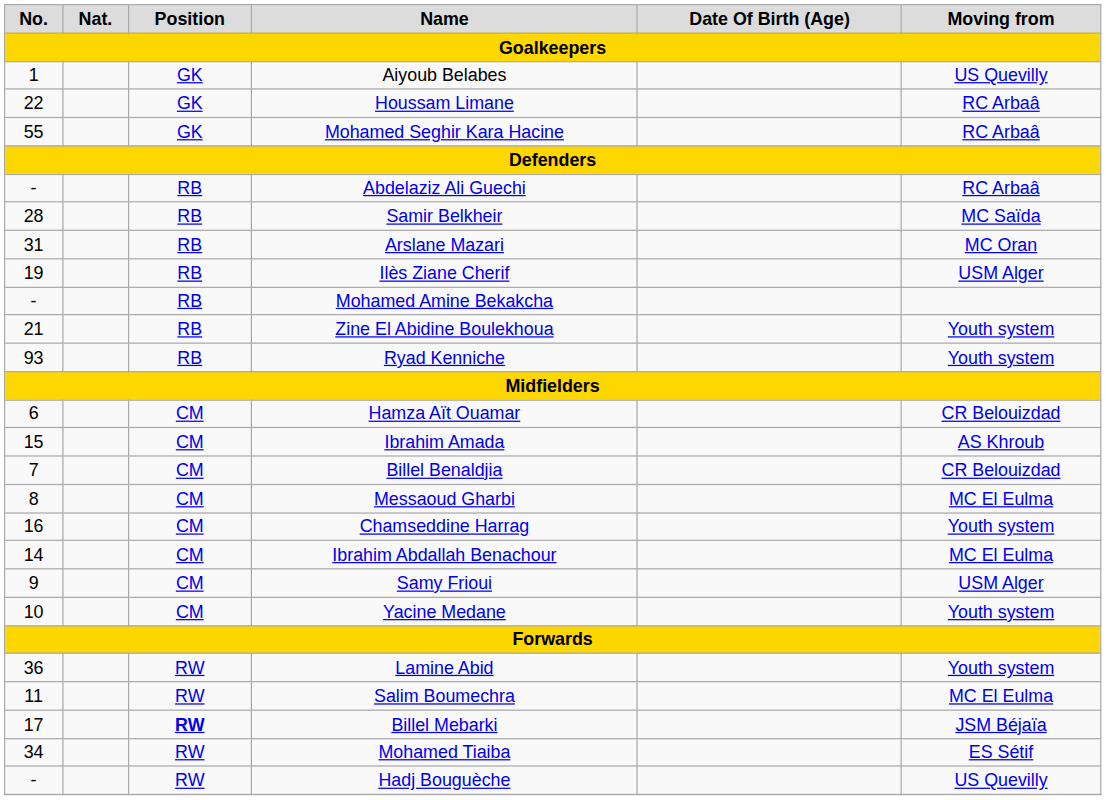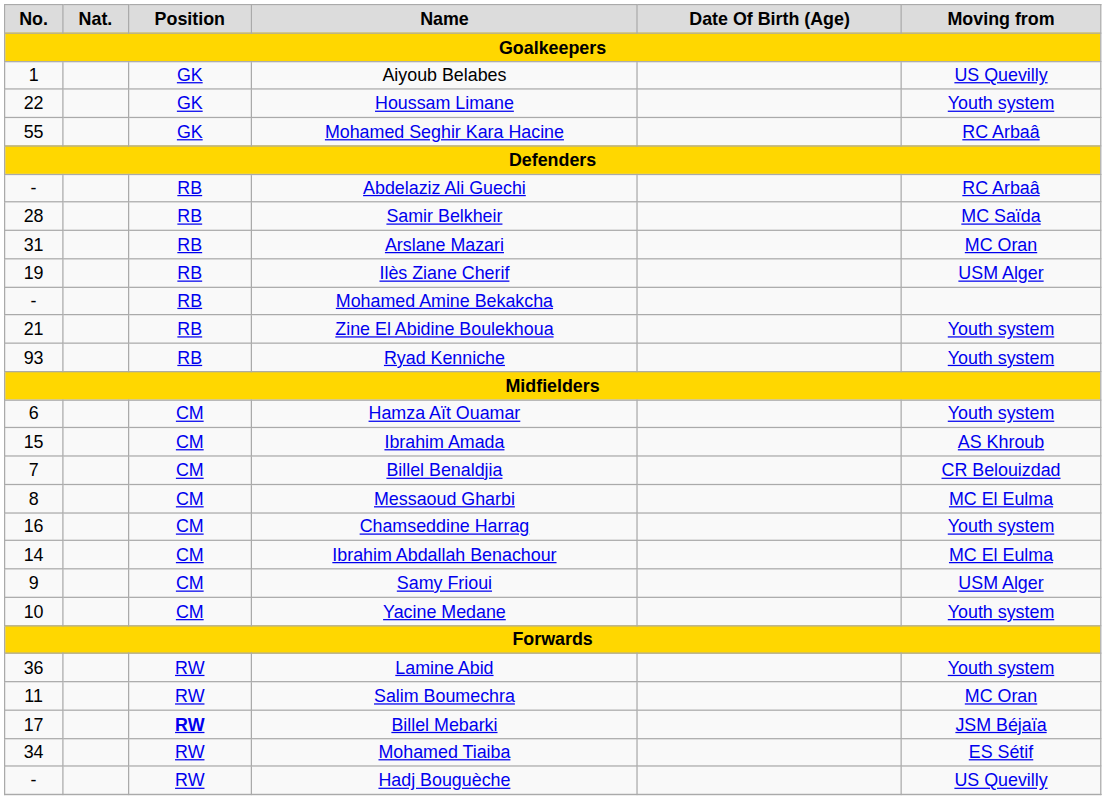 <table class="wikitable"  style="text-align:center; font-size:90%; width:70%;">
 <tr>
 <th style="background:#dcdcdc; color:black; text-align:center;">No.</th>
 <th style="background:#dcdcdc; color:black; text-align:center;">Nat.</th>
 <th style="background:#dcdcdc; color:black; text-align:center;">Position</th>
 <th style="background:#dcdcdc; color:black; text-align:center;">Name</th>
 <th style="background:#dcdcdc; color:black; text-align:center;">Date Of Birth (Age)</th>
 <th style="background:#dcdcdc; color:black; text-align:center;">Moving from</th>
 </tr>
 <tr>
 <th colspan="10" style="background:#FFD700; color:black; text-align:center;">Goalkeepers</th>
 </tr>
 <tr>
 <td>1</td>
 <td> </td>
 <td><a href='#'>GK</a></td>
 <td>Aiyoub Belabes</td>
 <td></td>
 <td> <a href='#'>US Quevilly</a></td>
 </tr>
 <tr>
 <td>22</td>
 <td></td>
 <td><a href='#'>GK</a></td>
 <td><a href='#'>Houssam Limane</a></td>
 <td></td>
-<td> <a href='#'>RC Arbaâ</a></td>
+<td><a href='#'>Youth system</a></td>
 </tr>
 <tr>
 <td>55</td>
 <td></td>
 <td><a href='#'>GK</a></td>
 <td><a href='#'>Mohamed Seghir Kara Hacine</a></td>
 <td></td>
 <td> <a href='#'>RC Arbaâ</a></td>
 </tr>
 <tr>
 <th colspan="10" style="background:#FFD700; color:black; text-align:center;">Defenders</th>
 </tr>
 <tr>
 <td>-</td>
 <td></td>
 <td><a href='#'>RB</a></td>
 <td><a href='#'>Abdelaziz Ali Guechi</a></td>
 <td></td>
 <td> <a href='#'>RC Arbaâ</a></td>
 </tr>
 <tr>
 <td>28</td>
 <td></td>
 <td><a href='#'>RB</a></td>
 <td><a href='#'>Samir Belkheir</a></td>
 <td></td>
 <td> <a href='#'>MC Saïda</a></td>
 </tr>
 <tr>
 <td>31</td>
 <td></td>
 <td><a href='#'>RB</a></td>
 <td><a href='#'>Arslane Mazari</a></td>
 <td></td>
 <td> <a href='#'>MC Oran</a></td>
 </tr>
 <tr>
 <td>19</td>
 <td></td>
 <td><a href='#'>RB</a></td>
 <td><a href='#'>Ilès Ziane Cherif</a></td>
 <td></td>
 <td> <a href='#'>USM Alger</a></td>
 </tr>
 <tr>
 <td>-</td>
 <td></td>
 <td><a href='#'>RB</a></td>
 <td><a href='#'>Mohamed Amine Bekakcha</a></td>
 <td></td>
 <td></td>
 </tr>
 <tr>
 <td>21</td>
 <td></td>
 <td><a href='#'>RB</a></td>
 <td><a href='#'>Zine El Abidine Boulekhoua</a></td>
 <td></td>
 <td><a href='#'>Youth system</a></td>
 </tr>
 <tr>
 <td>93</td>
 <td></td>
 <td><a href='#'>RB</a></td>
 <td><a href='#'>Ryad Kenniche</a></td>
 <td></td>
 <td><a href='#'>Youth system</a></td>
 </tr>
 <tr>
 <th colspan="10" style="background:#FFD700; color:black; text-align:center;">Midfielders</th>
 </tr>
 <tr>
 <td>6</td>
 <td></td>
 <td><a href='#'>CM</a></td>
 <td><a href='#'>Hamza Aït Ouamar</a></td>
 <td></td>
-<td> <a href='#'>CR Belouizdad</a></td>
+<td><a href='#'>Youth system</a></td>
 </tr>
 <tr>
 <td>15</td>
 <td></td>
 <td><a href='#'>CM</a></td>
 <td><a href='#'>Ibrahim Amada</a></td>
 <td></td>
 <td> <a href='#'>AS Khroub</a></td>
 </tr>
 <tr>
 <td>7</td>
 <td></td>
 <td><a href='#'>CM</a></td>
 <td><a href='#'>Billel Benaldjia</a></td>
 <td></td>
 <td> <a href='#'>CR Belouizdad</a></td>
 </tr>
 <tr>
 <td>8</td>
 <td></td>
 <td><a href='#'>CM</a></td>
 <td><a href='#'>Messaoud Gharbi</a></td>
 <td></td>
 <td> <a href='#'>MC El Eulma</a></td>
 </tr>
 <tr>
 <td>16</td>
 <td></td>
 <td><a href='#'>CM</a></td>
 <td><a href='#'>Chamseddine Harrag</a></td>
 <td></td>
 <td><a href='#'>Youth system</a></td>
 </tr>
 <tr>
 <td>14</td>
 <td></td>
 <td><a href='#'>CM</a></td>
 <td><a href='#'>Ibrahim Abdallah Benachour</a></td>
 <td></td>
 <td> <a href='#'>MC El Eulma</a></td>
 </tr>
 <tr>
 <td>9</td>
 <td></td>
 <td><a href='#'>CM</a></td>
 <td><a href='#'>Samy Frioui</a></td>
 <td></td>
 <td> <a href='#'>USM Alger</a></td>
 </tr>
 <tr>
 <td>10</td>
 <td></td>
 <td><a href='#'>CM</a></td>
 <td><a href='#'>Yacine Medane</a></td>
 <td></td>
 <td><a href='#'>Youth system</a></td>
 </tr>
 <tr>
 <th colspan="10" style="background:#FFD700; color:black; text-align:center;">Forwards</th>
 </tr>
 <tr>
 <td>36</td>
 <td></td>
 <td><a href='#'>RW</a></td>
 <td><a href='#'>Lamine Abid</a></td>
 <td></td>
 <td><a href='#'>Youth system</a></td>
 </tr>
 <tr>
 <td>11</td>
 <td></td>
 <td><a href='#'>RW</a></td>
 <td><a href='#'>Salim Boumechra</a></td>
 <td></td>
-<td> <a href='#'>MC El Eulma</a></td>
+<td> <a href='#'>MC Oran</a></td>
 </tr>
 <tr>
 <td>17</td>
 <td></td>
 <td><strong><a href='#'>RW</a></strong></td>
 <td><a href='#'>Billel Mebarki</a></td>
 <td></td>
 <td> <a href='#'>JSM Béjaïa</a></td>
 </tr>
 <tr>
 <td>34</td>
 <td></td>
 <td><a href='#'>RW</a></td>
 <td><a href='#'>Mohamed Tiaiba</a></td>
 <td></td>
 <td> <a href='#'>ES Sétif</a></td>
 </tr>
 <tr>
 <td>-</td>
 <td></td>
 <td><a href='#'>RW</a></td>
 <td><a href='#'>Hadj Bouguèche</a></td>
 <td></td>
 <td> <a href='#'>US Quevilly</a></td>
 </tr>
 <tr>
 </tr>
 </table>
